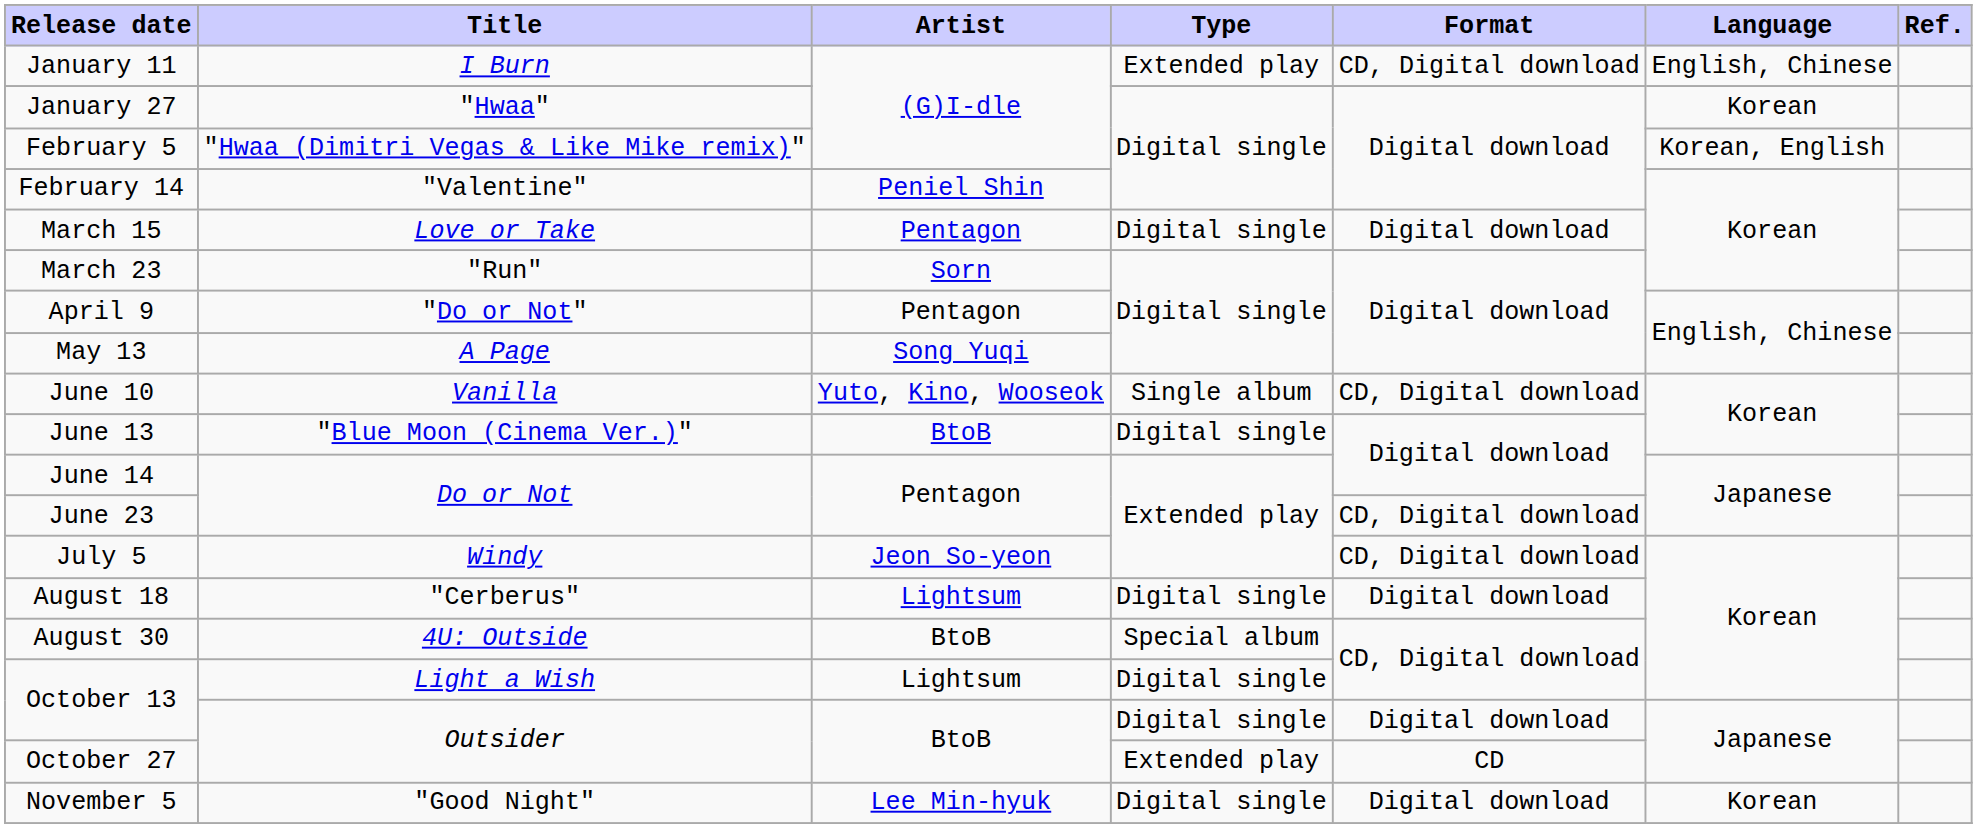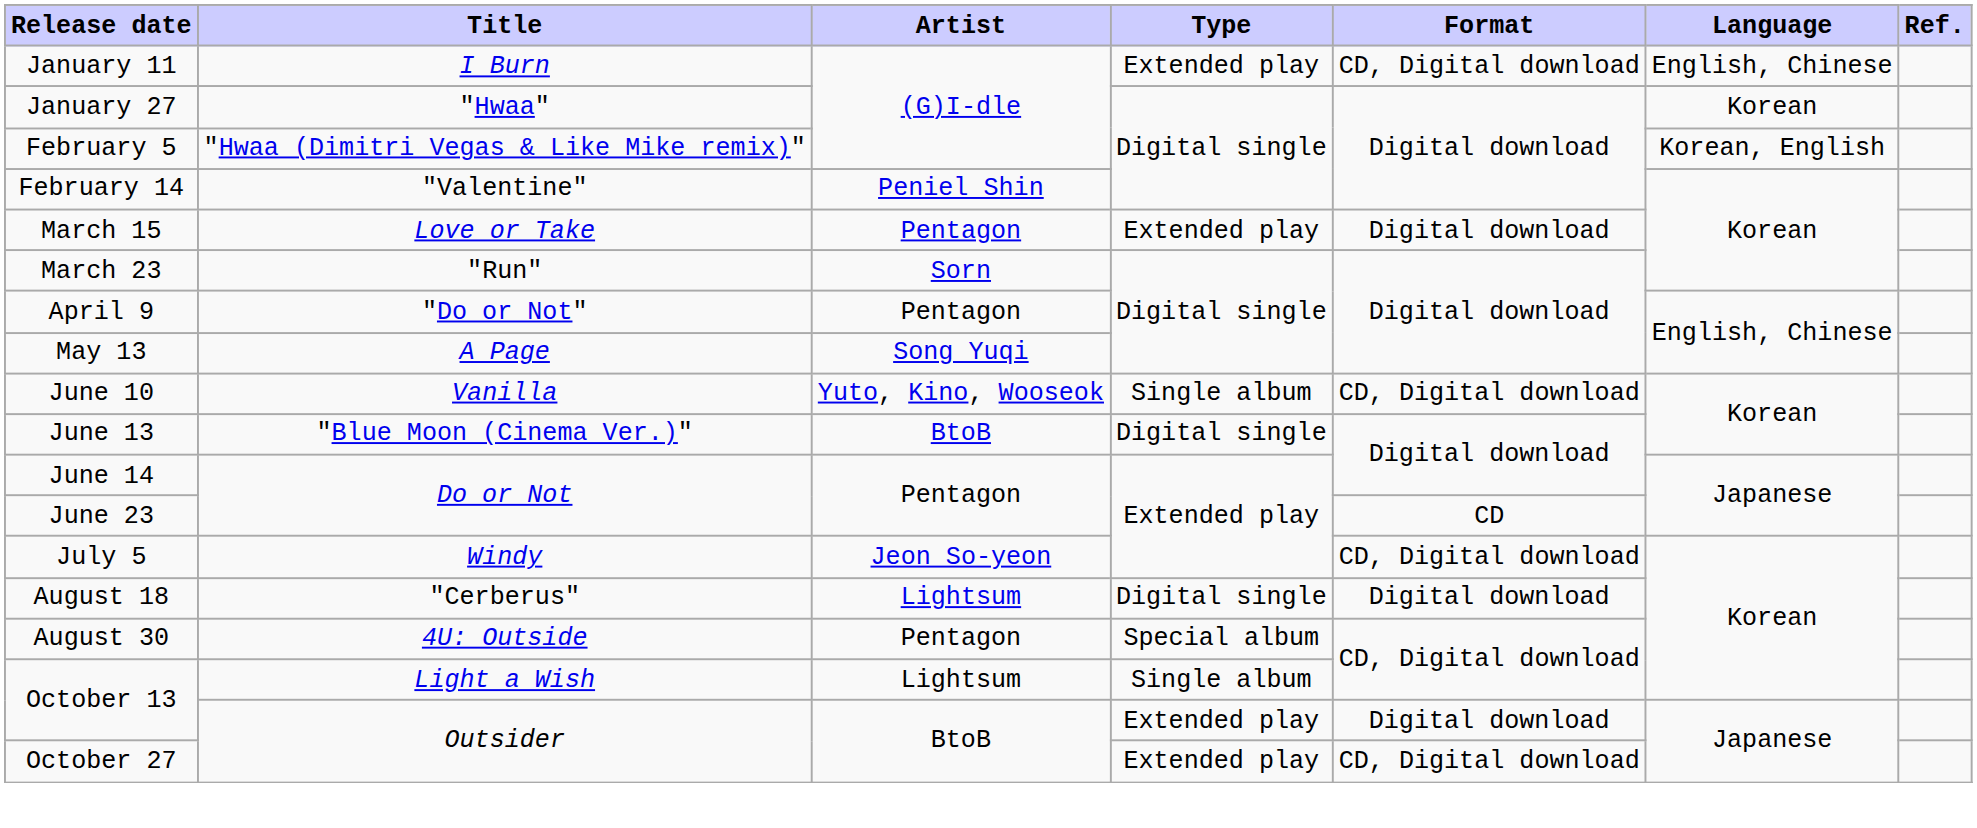 <table class="wikitable sortable" style="text-align:center">
 <tr>
 <th style="background:#CCF; width=20%;">Release date</th>
 <th style="background:#CCF; width=25%;">Title</th>
 <th style="background:#CCF; width=25%;">Artist</th>
 <th style="background:#CCF; width=25%;">Type</th>
 <th style="background:#CCF; width=25%;">Format</th>
 <th style="background:#CCF; width=25%;">Language</th>
 <th style="background:#CCF; width=25%;">Ref.</th>
 </tr>
 <tr>
 <td>January 11</td>
 <td><em><a href='#'>I Burn</a></em></td>
 <td rowspan="3"><a href='#'>(G)I-dle</a></td>
 <td>Extended play</td>
 <td>CD, Digital download</td>
 <td>English, Chinese</td>
 <td></td>
 </tr>
 <tr>
 <td>January 27</td>
 <td>"<a href='#'>Hwaa</a>"</td>
 <td rowspan="3">Digital single</td>
 <td rowspan="3">Digital download</td>
 <td>Korean</td>
 <td></td>
 </tr>
 <tr>
 <td>February 5</td>
 <td>"<a href='#'>Hwaa (Dimitri Vegas & Like Mike remix)</a>"</td>
 <td>Korean, English</td>
 <td></td>
 </tr>
 <tr>
 <td>February 14</td>
 <td>"Valentine"</td>
 <td><a href='#'>Peniel Shin</a></td>
 <td rowspan="3">Korean</td>
 <td></td>
 </tr>
 <tr>
 <td>March 15</td>
 <td><em><a href='#'>Love or Take</a></em></td>
 <td><a href='#'>Pentagon</a></td>
-<td>Digital single</td>
+<td>Extended play</td>
 <td>Digital download</td>
 <td></td>
 </tr>
 <tr>
 <td>March 23</td>
 <td>"Run"</td>
 <td><a href='#'>Sorn</a></td>
 <td rowspan="3">Digital single</td>
 <td rowspan="3">Digital download</td>
 <td></td>
 </tr>
 <tr>
 <td>April 9</td>
 <td>"<a href='#'>Do or Not</a>"</td>
 <td>Pentagon</td>
 <td rowspan="2">English, Chinese</td>
 <td></td>
 </tr>
 <tr>
 <td>May 13</td>
 <td><em><a href='#'>A Page</a></em></td>
 <td><a href='#'>Song Yuqi</a></td>
 <td></td>
 </tr>
 <tr>
 <td>June 10</td>
 <td><em><a href='#'>Vanilla</a></em></td>
 <td><a href='#'>Yuto</a>, <a href='#'>Kino</a>, <a href='#'>Wooseok</a></td>
 <td>Single album</td>
 <td>CD, Digital download</td>
 <td rowspan="2">Korean</td>
 <td></td>
 </tr>
 <tr>
 <td>June 13</td>
 <td>"<a href='#'>Blue Moon (Cinema Ver.)</a>"</td>
 <td><a href='#'>BtoB</a></td>
 <td>Digital single</td>
 <td rowspan="2">Digital download</td>
 <td></td>
 </tr>
 <tr>
 <td>June 14</td>
 <td rowspan="2"><em><a href='#'>Do or Not</a></em></td>
 <td rowspan="2">Pentagon</td>
 <td rowspan="3">Extended play</td>
 <td rowspan="2">Japanese</td>
 <td></td>
 </tr>
 <tr>
 <td>June 23</td>
-<td>CD, Digital download</td>
+<td>CD</td>
 <td></td>
 </tr>
 <tr>
 <td>July 5</td>
 <td><em><a href='#'>Windy</a></em></td>
 <td><a href='#'>Jeon So-yeon</a></td>
 <td>CD, Digital download</td>
 <td rowspan="4">Korean</td>
 <td></td>
 </tr>
 <tr>
 <td>August 18</td>
 <td>"Cerberus"</td>
 <td><a href='#'>Lightsum</a></td>
 <td>Digital single</td>
 <td>Digital download</td>
 <td></td>
 </tr>
 <tr>
 <td>August 30</td>
 <td><em><a href='#'>4U: Outside</a></em></td>
-<td>BtoB</td>
+<td>Pentagon</td>
 <td>Special album</td>
 <td rowspan="2">CD, Digital download</td>
 <td></td>
 </tr>
 <tr>
 <td rowspan="2">October 13</td>
 <td><em><a href='#'>Light a Wish</a></em></td>
 <td>Lightsum</td>
-<td>Digital single</td>
+<td>Single album</td>
 <td></td>
 </tr>
 <tr>
 <td rowspan="2"><em>Outsider</em></td>
 <td rowspan="2">BtoB</td>
-<td>Digital single</td>
+<td>Extended play</td>
 <td>Digital download</td>
 <td rowspan="2">Japanese</td>
 <td></td>
 </tr>
 <tr>
 <td>October 27</td>
 <td>Extended play</td>
-<td>CD</td>
-<td></td>
-</tr>
-<tr>
-<td>November 5</td>
-<td>"Good Night"</td>
-<td><a href='#'>Lee Min-hyuk</a></td>
-<td>Digital single</td>
-<td>Digital download</td>
-<td>Korean</td>
+<td>CD, Digital download</td>
 <td></td>
 </tr>
 <tr>
 </tr>
 </table>
